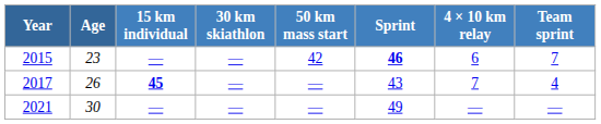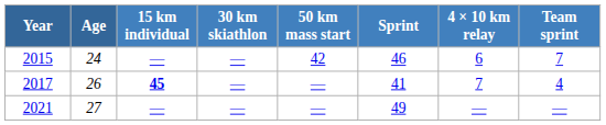 <table class="wikitable" style="font-size:95%; text-align:center; border:grey solid 1px; border-collapse:collapse; background:#ffffff;">
 <tr>
 <th style="background-color:#369; color:white; width:60px;"> Year </th>
 <th style="background-color:#369; color:white; width:40px;"> Age </th>
 <th style="background-color:#4180be; color:white; width:75px;"> 15 km <br> individual </th>
 <th style="background-color:#4180be; color:white; width:75px;"> 30 km <br> skiathlon </th>
 <th style="background-color:#4180be; color:white; width:75px;"> 50 km <br> mass start </th>
 <th style="background-color:#4180be; color:white; width:75px;"> Sprint </th>
 <th style="background-color:#4180be; color:white; width:75px;"> 4 × 10 km <br> relay </th>
 <th style="background-color:#4180be; color:white; width:75px;"> Team <br> sprint </th>
 </tr>
 <tr>
 <td><a href='#'>2015</a></td>
-<td><em>23</em></td>
+<td><em>24</em></td>
 <td><a href='#'>—</a></td>
 <td><a href='#'>—</a></td>
 <td><a href='#'>42</a></td>
-<td><strong><a href='#'>46</a></strong></td>
+<td><a href='#'>46</a></td>
 <td><a href='#'>6</a></td>
 <td><a href='#'>7</a></td>
 </tr>
 <tr>
 <td><a href='#'>2017</a></td>
 <td><em>26</em></td>
 <td><strong><a href='#'>45</a></strong></td>
 <td><a href='#'>—</a></td>
 <td><a href='#'>—</a></td>
-<td><a href='#'>43</a></td>
+<td><a href='#'>41</a></td>
 <td><a href='#'>7</a></td>
 <td><a href='#'>4</a></td>
 </tr>
 <tr>
 <td><a href='#'>2021</a></td>
-<td><em>30</em></td>
+<td><em>27</em></td>
 <td><a href='#'>—</a></td>
 <td><a href='#'>—</a></td>
 <td><a href='#'>—</a></td>
 <td><a href='#'>49</a></td>
 <td><a href='#'>—</a></td>
 <td><a href='#'>—</a></td>
 </tr>
 </table>
